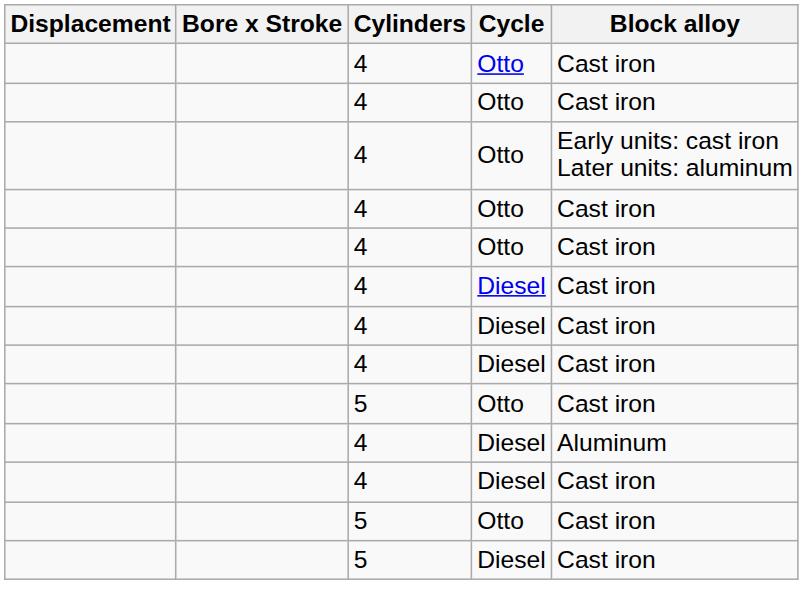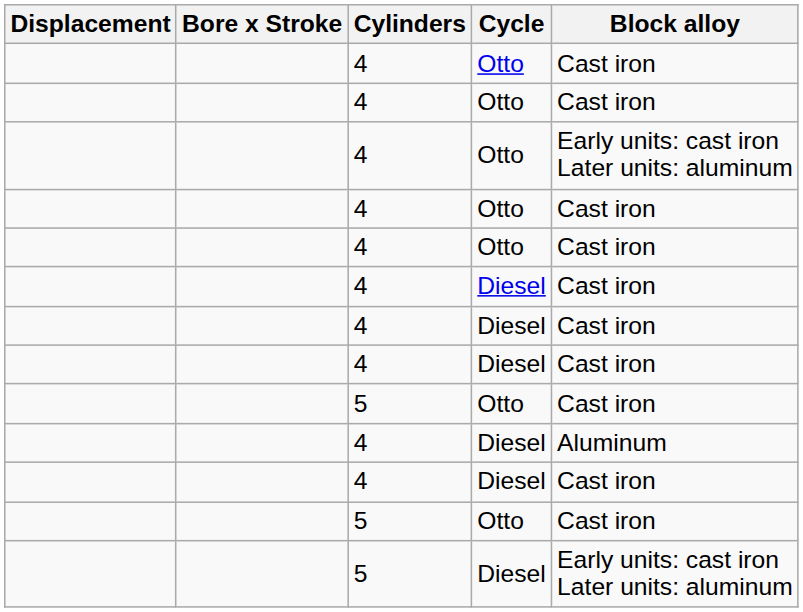 <table class=wikitable>
 <tr>
 <th>Displacement</th>
 <th>Bore x Stroke</th>
 <th>Cylinders</th>
 <th>Cycle</th>
 <th>Block alloy</th>
 </tr>
 <tr>
 <td></td>
 <td></td>
 <td>4</td>
 <td><a href='#'>Otto</a></td>
 <td>Cast iron</td>
 </tr>
 <tr>
 <td></td>
 <td></td>
 <td>4</td>
 <td>Otto</td>
 <td>Cast iron</td>
 </tr>
 <tr>
 <td></td>
 <td></td>
 <td>4</td>
 <td>Otto</td>
 <td>Early units: cast iron<br>Later units: aluminum</td>
 </tr>
 <tr>
 <td></td>
 <td></td>
 <td>4</td>
 <td>Otto</td>
 <td>Cast iron</td>
 </tr>
 <tr>
 <td></td>
 <td></td>
 <td>4</td>
 <td>Otto</td>
 <td>Cast iron</td>
 </tr>
 <tr>
 <td></td>
 <td></td>
 <td>4</td>
 <td><a href='#'>Diesel</a></td>
 <td>Cast iron</td>
 </tr>
 <tr>
 <td></td>
 <td></td>
 <td>4</td>
 <td>Diesel</td>
 <td>Cast iron</td>
 </tr>
 <tr>
 <td></td>
 <td></td>
 <td>4</td>
 <td>Diesel</td>
 <td>Cast iron</td>
 </tr>
 <tr>
 <td></td>
 <td></td>
 <td>5</td>
 <td>Otto</td>
 <td>Cast iron</td>
 </tr>
 <tr>
 <td></td>
 <td></td>
 <td>4</td>
 <td>Diesel</td>
 <td>Aluminum</td>
 </tr>
 <tr>
 <td></td>
 <td></td>
 <td>4</td>
 <td>Diesel</td>
 <td>Cast iron</td>
 </tr>
 <tr>
 <td></td>
 <td></td>
 <td>5</td>
 <td>Otto</td>
 <td>Cast iron</td>
 </tr>
 <tr>
 <td></td>
 <td></td>
 <td>5</td>
 <td>Diesel</td>
-<td>Cast iron</td>
+<td>Early units: cast iron<br>Later units: aluminum</td>
 </tr>
 </table>
